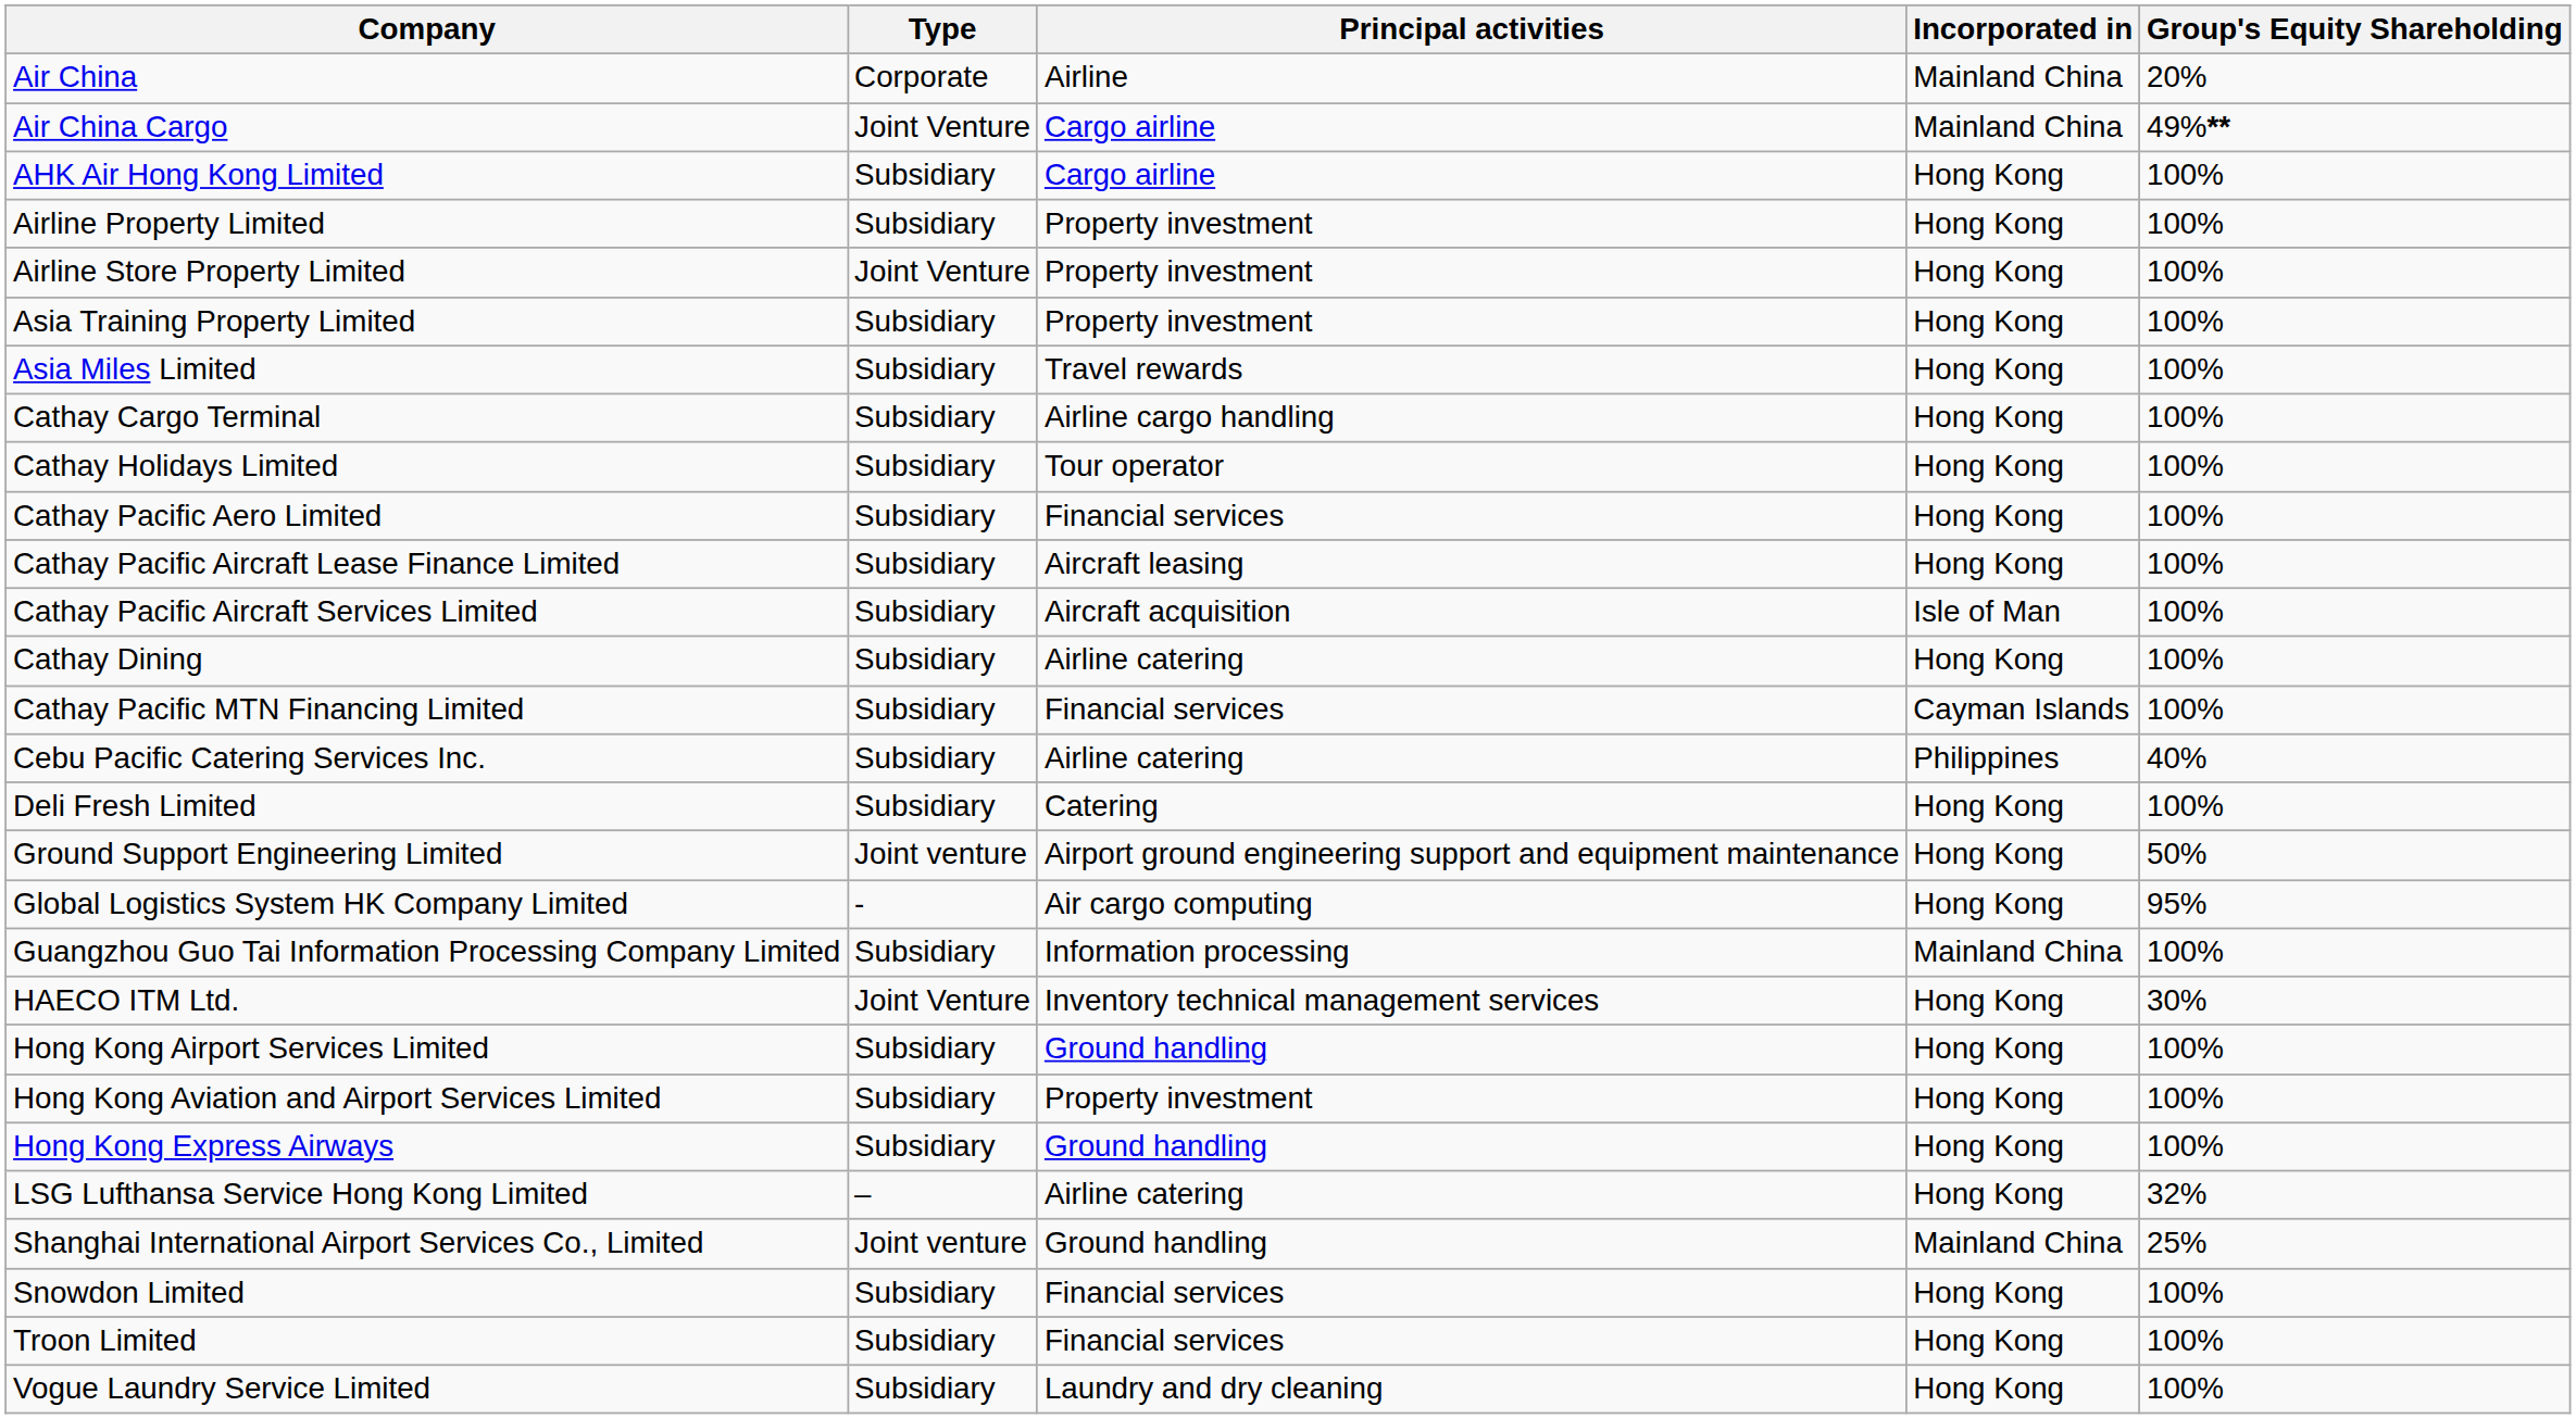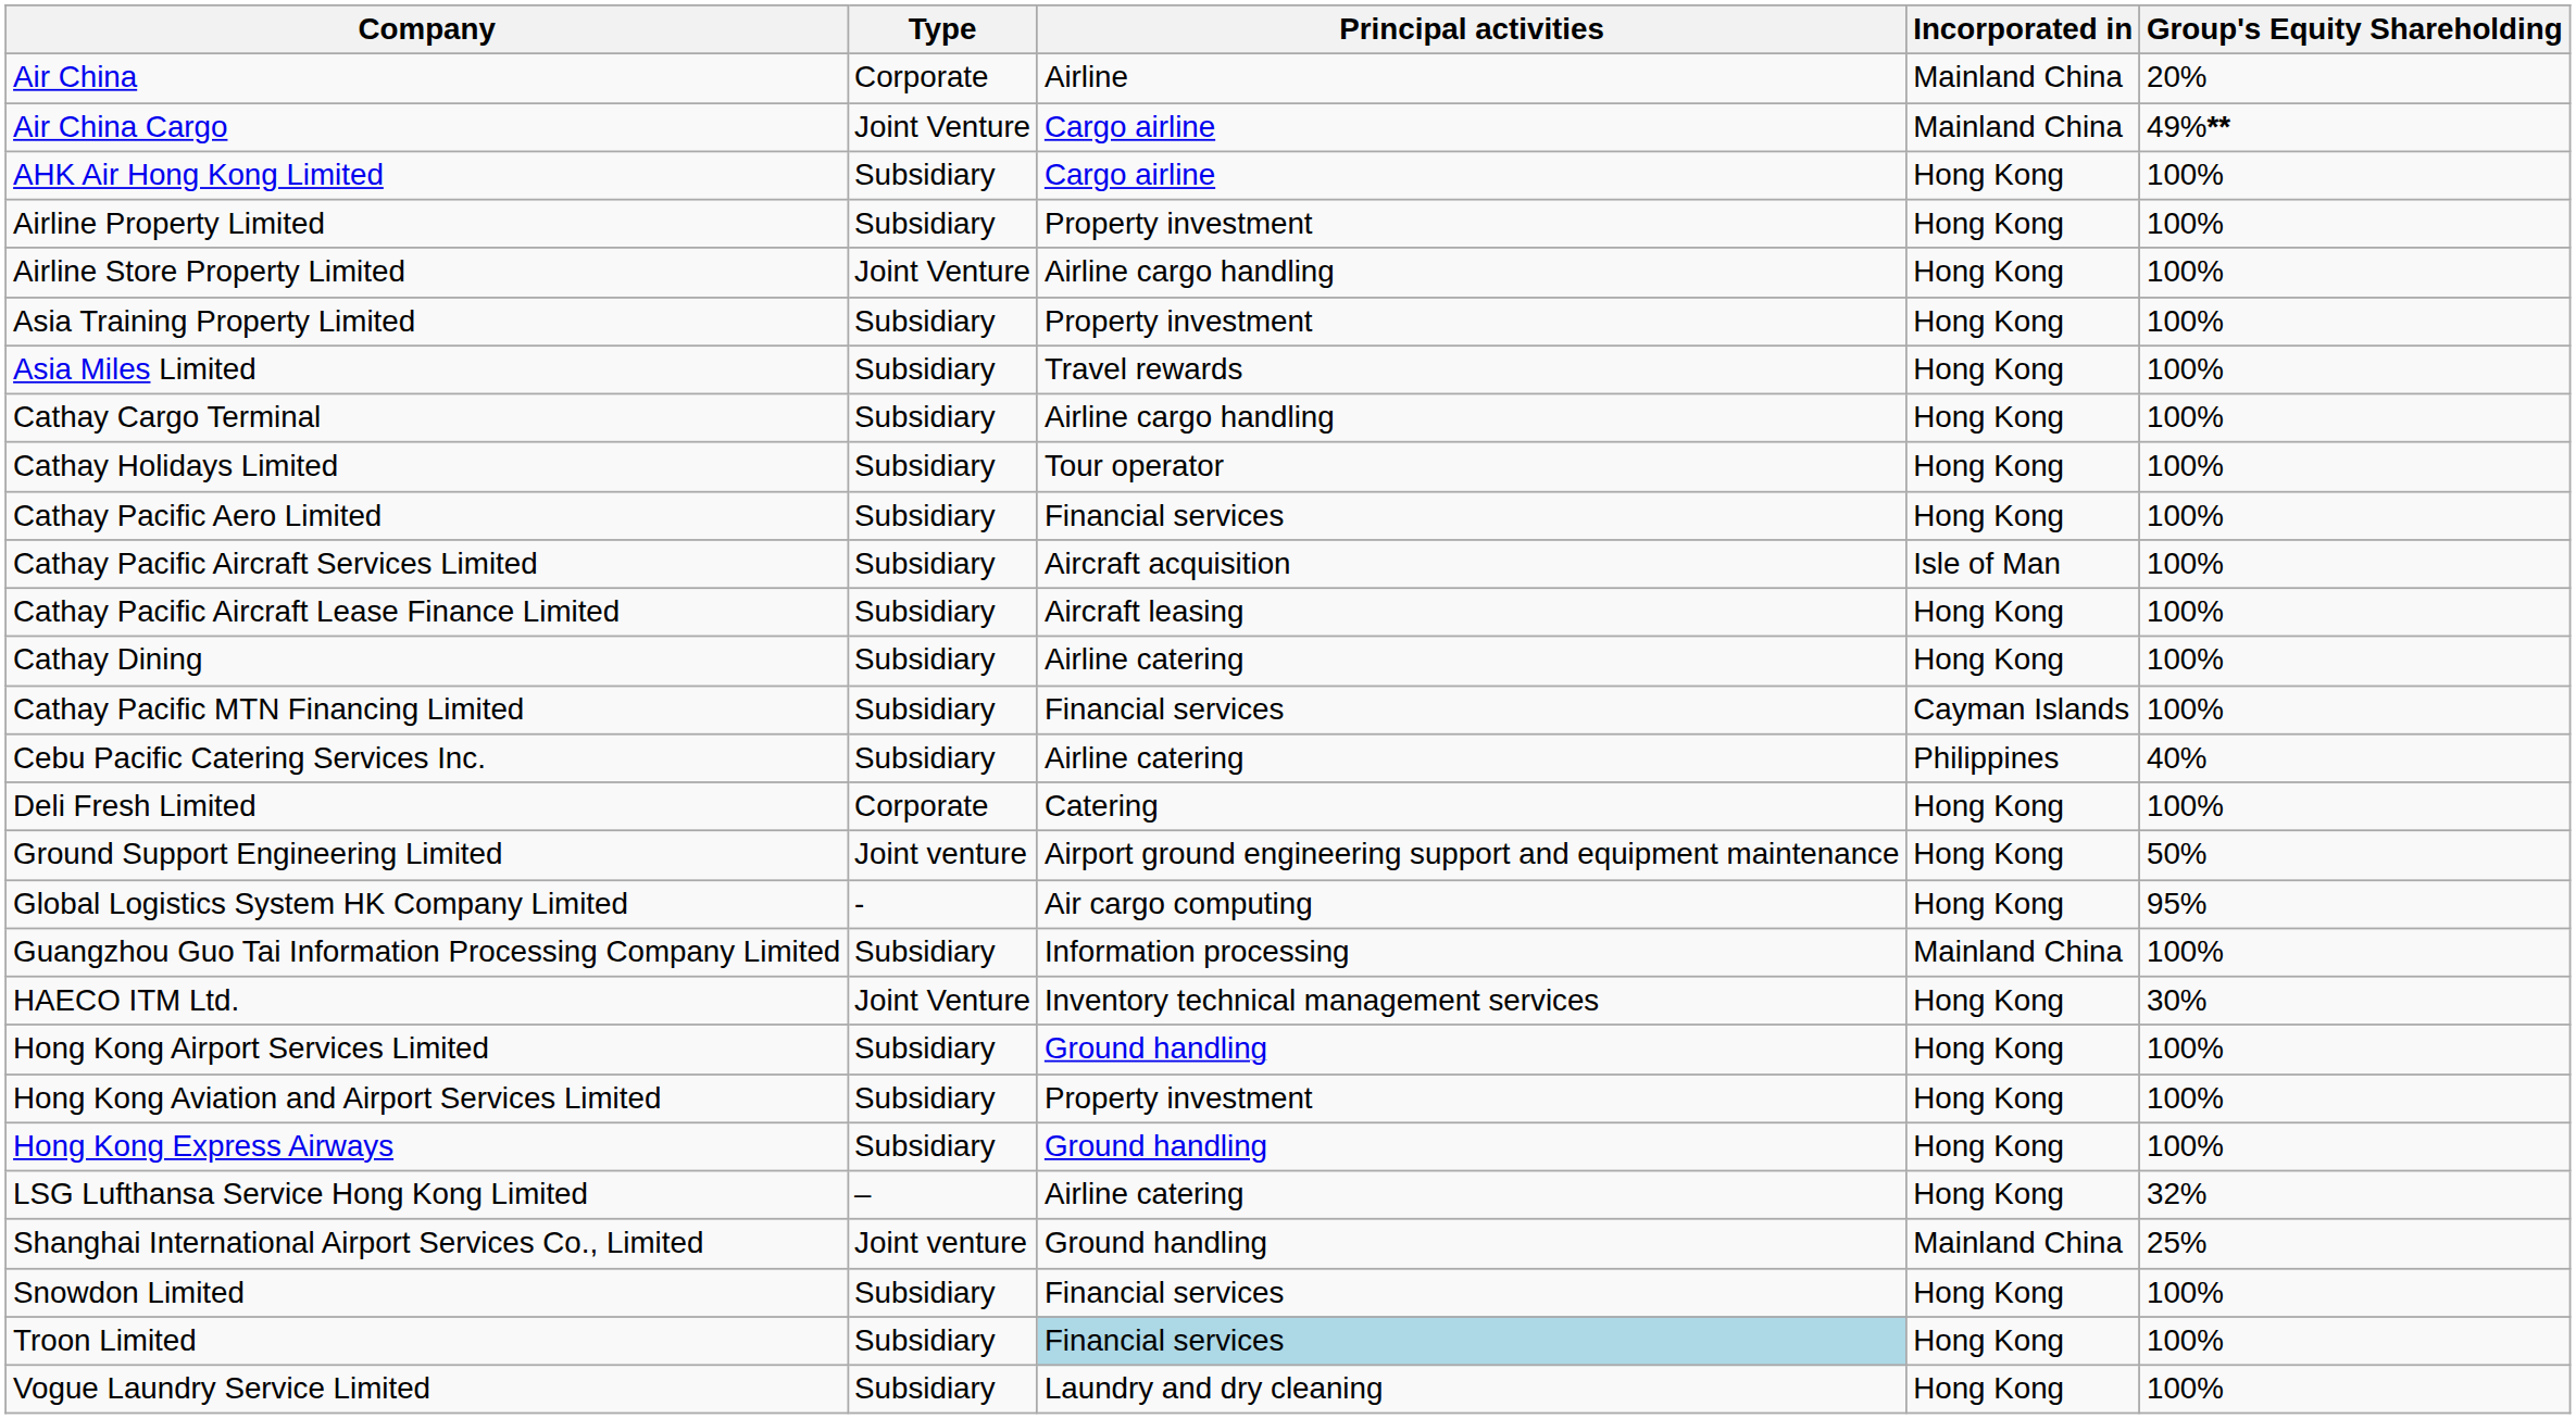 <table class="wikitable sortable" style="font-size:98%;margin:auto;">
 <tr>
 <th>Company</th>
 <th>Type</th>
 <th>Principal activities</th>
 <th>Incorporated in</th>
 <th>Group's Equity Shareholding</th>
 </tr>
 <tr>
 <td><a href='#'>Air China</a></td>
 <td>Corporate</td>
 <td>Airline</td>
 <td>Mainland China</td>
 <td>20%</td>
 </tr>
 <tr>
 <td><a href='#'>Air China Cargo</a></td>
 <td>Joint Venture</td>
 <td><a href='#'>Cargo airline</a></td>
 <td>Mainland China</td>
 <td>49%<strong>**</strong></td>
 </tr>
 <tr>
 <td><a href='#'>AHK Air Hong Kong Limited</a></td>
 <td>Subsidiary</td>
 <td><a href='#'>Cargo airline</a></td>
 <td>Hong Kong</td>
 <td>100%</td>
 </tr>
 <tr>
 <td>Airline Property Limited</td>
 <td>Subsidiary</td>
 <td>Property investment</td>
 <td>Hong Kong</td>
 <td>100%</td>
 </tr>
 <tr>
 <td>Airline Store Property Limited</td>
 <td>Joint Venture</td>
-<td>Property investment</td>
+<td>Airline cargo handling</td>
 <td>Hong Kong</td>
 <td>100%</td>
 </tr>
 <tr>
 <td>Asia Training Property Limited</td>
 <td>Subsidiary</td>
 <td>Property investment</td>
 <td>Hong Kong</td>
 <td>100%</td>
 </tr>
 <tr>
 <td><a href='#'>Asia Miles</a> Limited</td>
 <td>Subsidiary</td>
 <td>Travel rewards</td>
 <td>Hong Kong</td>
 <td>100%</td>
 </tr>
 <tr>
 <td>Cathay Cargo Terminal</td>
 <td>Subsidiary</td>
 <td>Airline cargo handling</td>
 <td>Hong Kong</td>
 <td>100%</td>
 </tr>
 <tr>
 <td>Cathay Holidays Limited</td>
 <td>Subsidiary</td>
 <td>Tour operator</td>
 <td>Hong Kong</td>
 <td>100%</td>
 </tr>
 <tr>
 <td>Cathay Pacific Aero Limited</td>
 <td>Subsidiary</td>
 <td>Financial services</td>
 <td>Hong Kong</td>
 <td>100%</td>
 </tr>
 <tr>
+<td>Cathay Pacific Aircraft Services Limited</td>
+<td>Subsidiary</td>
+<td>Aircraft acquisition</td>
+<td>Isle of Man</td>
+<td>100%</td>
+</tr>
+<tr>
 <td>Cathay Pacific Aircraft Lease Finance Limited</td>
 <td>Subsidiary</td>
 <td>Aircraft leasing</td>
 <td>Hong Kong</td>
-<td>100%</td>
-</tr>
-<tr>
-<td>Cathay Pacific Aircraft Services Limited</td>
-<td>Subsidiary</td>
-<td>Aircraft acquisition</td>
-<td>Isle of Man</td>
 <td>100%</td>
 </tr>
 <tr>
 <td>Cathay Dining</td>
 <td>Subsidiary</td>
 <td>Airline catering</td>
 <td>Hong Kong</td>
 <td>100%</td>
 </tr>
 <tr>
 <td>Cathay Pacific MTN Financing Limited</td>
 <td>Subsidiary</td>
 <td>Financial services</td>
 <td>Cayman Islands</td>
 <td>100%</td>
 </tr>
 <tr>
 <td>Cebu Pacific Catering Services Inc.</td>
 <td>Subsidiary</td>
 <td>Airline catering</td>
 <td>Philippines</td>
 <td>40%</td>
 </tr>
 <tr>
 <td>Deli Fresh Limited</td>
-<td>Subsidiary</td>
+<td>Corporate</td>
 <td>Catering</td>
 <td>Hong Kong</td>
 <td>100%</td>
 </tr>
 <tr>
 <td>Ground Support Engineering Limited</td>
 <td>Joint venture</td>
 <td>Airport ground engineering support and equipment maintenance</td>
 <td>Hong Kong</td>
 <td>50%</td>
 </tr>
 <tr>
 <td>Global Logistics System HK Company Limited</td>
 <td>-</td>
 <td>Air cargo computing</td>
 <td>Hong Kong</td>
 <td>95%</td>
 </tr>
 <tr>
 <td>Guangzhou Guo Tai Information Processing Company Limited</td>
 <td>Subsidiary</td>
 <td>Information processing</td>
 <td>Mainland China</td>
 <td>100%</td>
 </tr>
 <tr>
 <td>HAECO ITM Ltd.</td>
 <td>Joint Venture</td>
 <td>Inventory technical management services</td>
 <td>Hong Kong</td>
 <td>30%</td>
 </tr>
 <tr>
 <td>Hong Kong Airport Services Limited</td>
 <td>Subsidiary</td>
 <td><a href='#'>Ground handling</a></td>
 <td>Hong Kong</td>
 <td>100%</td>
 </tr>
 <tr>
 <td>Hong Kong Aviation and Airport Services Limited</td>
 <td>Subsidiary</td>
 <td>Property investment</td>
 <td>Hong Kong</td>
 <td>100%</td>
 </tr>
 <tr>
 <td><a href='#'>Hong Kong Express Airways</a></td>
 <td>Subsidiary</td>
 <td><a href='#'>Ground handling</a></td>
 <td>Hong Kong</td>
 <td>100%</td>
 </tr>
 <tr>
 <td>LSG Lufthansa Service Hong Kong Limited</td>
 <td>–</td>
 <td>Airline catering</td>
 <td>Hong Kong</td>
 <td>32%</td>
 </tr>
 <tr>
 <td>Shanghai International Airport Services Co., Limited</td>
 <td>Joint venture</td>
 <td>Ground handling</td>
 <td>Mainland China</td>
 <td>25%</td>
 </tr>
 <tr>
 <td>Snowdon Limited</td>
 <td>Subsidiary</td>
 <td>Financial services</td>
 <td>Hong Kong</td>
 <td>100%</td>
 </tr>
 <tr>
 <td>Troon Limited</td>
 <td>Subsidiary</td>
-<td>Financial services</td>
+<td style="background: lightblue;">Financial services</td>
 <td>Hong Kong</td>
 <td>100%</td>
 </tr>
 <tr>
 <td>Vogue Laundry Service Limited</td>
 <td>Subsidiary</td>
 <td>Laundry and dry cleaning</td>
 <td>Hong Kong</td>
 <td>100%</td>
 </tr>
 </table>
